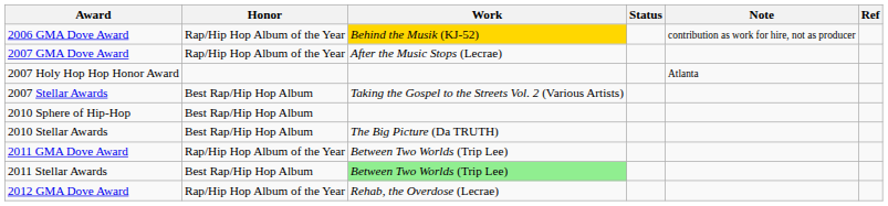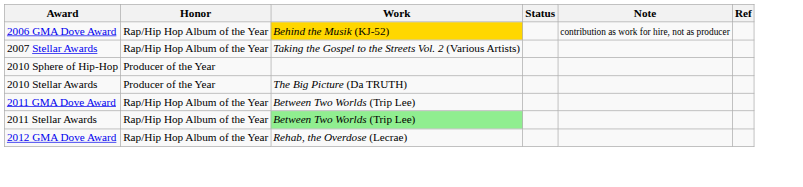 <table class="wikitable sortable" border="1">
 <tr>
 <th>Award</th>
 <th>Honor</th>
 <th>Work</th>
 <th>Status</th>
 <th>Note</th>
 <th>Ref</th>
 </tr>
 <tr>
 <td><a href='#'>2006 GMA Dove Award</a></td>
 <td>Rap/Hip Hop Album of the Year</td>
 <td style="background: gold;"><em>Behind the Musik</em> (KJ-52)</td>
 <td></td>
 <td><small>contribution as work for hire, not as producer</small></td>
 <td></td>
 </tr>
 <tr>
-<td><a href='#'>2007 GMA Dove Award</a></td>
+<td>2007 <a href='#'>Stellar Awards</a></td>
 <td>Rap/Hip Hop Album of the Year</td>
-<td><em>After the Music Stops</em> (Lecrae)</td>
-<td></td>
-<td></td>
-<td></td>
-</tr>
-<tr>
-<td>2007 Holy Hop Hop Honor Award</td>
-<td></td>
-<td></td>
-<td></td>
-<td><small>Atlanta</small></td>
-<td></td>
-</tr>
-<tr>
-<td>2007 <a href='#'>Stellar Awards</a></td>
-<td>Best Rap/Hip Hop Album</td>
 <td><em>Taking the Gospel to the Streets Vol. 2</em> (Various Artists)</td>
 <td></td>
 <td></td>
 <td></td>
 </tr>
 <tr>
 <td>2010 Sphere of Hip-Hop</td>
-<td>Best Rap/Hip Hop Album</td>
+<td>Producer of the Year</td>
 <td></td>
 <td></td>
 <td></td>
 <td></td>
 </tr>
 <tr>
 <td>2010 Stellar Awards</td>
-<td>Best Rap/Hip Hop Album</td>
+<td>Producer of the Year</td>
 <td><em>The Big Picture</em> (Da TRUTH)</td>
 <td></td>
 <td></td>
 <td></td>
 </tr>
 <tr>
 <td><a href='#'>2011 GMA Dove Award</a></td>
 <td>Rap/Hip Hop Album of the Year</td>
 <td><em>Between Two Worlds</em> (Trip Lee)</td>
 <td></td>
 <td></td>
 <td></td>
 </tr>
 <tr>
 <td>2011 Stellar Awards</td>
-<td>Best Rap/Hip Hop Album</td>
+<td>Rap/Hip Hop Album of the Year</td>
 <td style="background: lightgreen;"><em>Between Two Worlds</em> (Trip Lee)</td>
 <td></td>
 <td></td>
 <td></td>
 </tr>
 <tr>
 <td><a href='#'>2012 GMA Dove Award</a></td>
 <td>Rap/Hip Hop Album of the Year</td>
 <td><em>Rehab, the Overdose</em> (Lecrae)</td>
 <td></td>
 <td></td>
 <td></td>
 </tr>
 </table>
